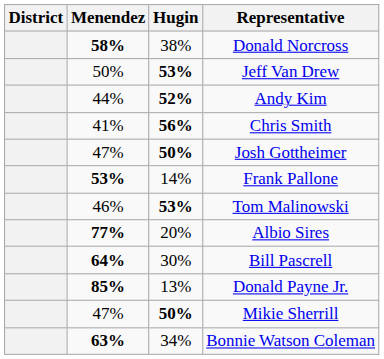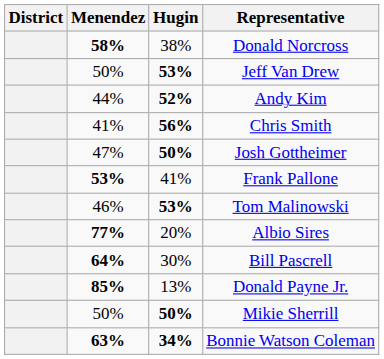 <table class=wikitable>
 <tr>
 <th>District</th>
 <th>Menendez</th>
 <th>Hugin</th>
 <th>Representative</th>
 </tr>
 <tr align=center>
 <th></th>
 <td><strong>58%</strong></td>
 <td>38%</td>
 <td><a href='#'>Donald Norcross</a></td>
 </tr>
 <tr align=center>
 <th></th>
 <td>50%</td>
 <td><strong>53%</strong></td>
 <td><a href='#'>Jeff Van Drew</a></td>
 </tr>
 <tr align=center>
 <th></th>
 <td>44%</td>
 <td><strong>52%</strong></td>
 <td><a href='#'>Andy Kim</a></td>
 </tr>
 <tr align=center>
 <th></th>
 <td>41%</td>
 <td><strong>56%</strong></td>
 <td><a href='#'>Chris Smith</a></td>
 </tr>
 <tr align=center>
 <th></th>
 <td>47%</td>
 <td><strong>50%</strong></td>
 <td><a href='#'>Josh Gottheimer</a></td>
 </tr>
 <tr align=center>
 <th></th>
 <td><strong>53%</strong></td>
-<td>14%</td>
+<td>41%</td>
 <td><a href='#'>Frank Pallone</a></td>
 </tr>
 <tr align=center>
 <th></th>
 <td>46%</td>
 <td><strong>53%</strong></td>
 <td><a href='#'>Tom Malinowski</a></td>
 </tr>
 <tr align=center>
 <th></th>
 <td><strong>77%</strong></td>
 <td>20%</td>
 <td><a href='#'>Albio Sires</a></td>
 </tr>
 <tr align=center>
 <th></th>
 <td><strong>64%</strong></td>
 <td>30%</td>
 <td><a href='#'>Bill Pascrell</a></td>
 </tr>
 <tr align=center>
 <th></th>
 <td><strong>85%</strong></td>
 <td>13%</td>
 <td><a href='#'>Donald Payne Jr.</a></td>
 </tr>
 <tr align=center>
 <th></th>
-<td>47%</td>
+<td>50%</td>
 <td><strong>50%</strong></td>
 <td><a href='#'>Mikie Sherrill</a></td>
 </tr>
 <tr align=center>
 <th></th>
 <td><strong>63%</strong></td>
-<td>34%</td>
+<td><strong>34%</strong></td>
 <td><a href='#'>Bonnie Watson Coleman</a></td>
 </tr>
 </table>
